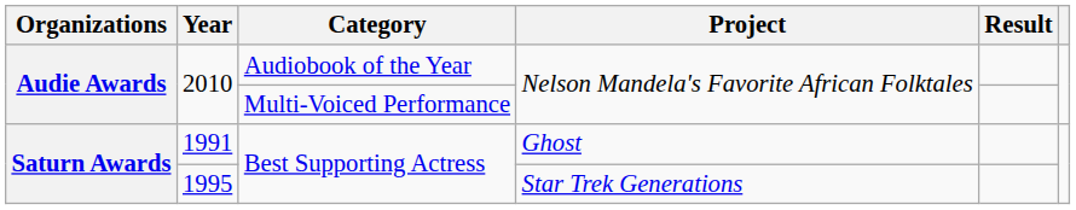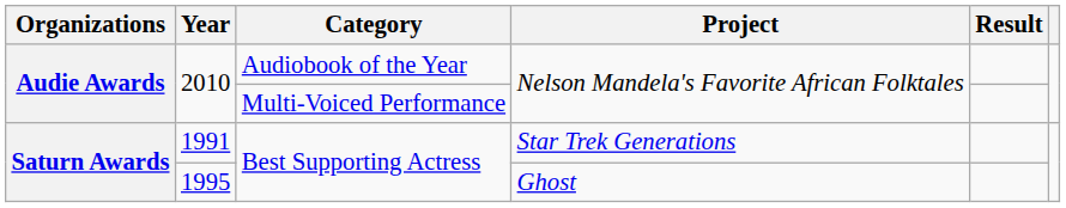 <table class= "wikitable plainrowheaders sortable">
 <tr>
 <th>Organizations</th>
 <th scope="col">Year</th>
 <th scope="col">Category</th>
 <th scope="col">Project</th>
 <th scope="col">Result</th>
 <th scope="col" class="unsortable"></th>
 </tr>
 <tr>
 <th scope="row" rowspan="2"><a href='#'>Audie Awards</a></th>
 <td style="text-align:center;"rowspan=2>2010</td>
 <td><a href='#'>Audiobook of the Year</a></td>
 <td rowspan=2><em>Nelson Mandela's Favorite African Folktales</em></td>
 <td></td>
 <td rowspan=2></td>
 </tr>
 <tr>
 <td><a href='#'>Multi-Voiced Performance</a></td>
 <td></td>
 </tr>
 <tr>
 <th scope="row" rowspan="2"><a href='#'>Saturn Awards</a></th>
 <td style="text-align:center;"><a href='#'>1991</a></td>
 <td rowspan="2"><a href='#'>Best Supporting Actress</a></td>
-<td><em><a href='#'>Ghost</a></em></td>
+<td><em><a href='#'>Star Trek Generations</a></em></td>
 <td></td>
 <td rowspan="2"></td>
 </tr>
 <tr>
 <td style="text-align:center;"><a href='#'>1995</a></td>
-<td><em><a href='#'>Star Trek Generations</a></em></td>
+<td><em><a href='#'>Ghost</a></em></td>
 <td></td>
 </tr>
 </table>
